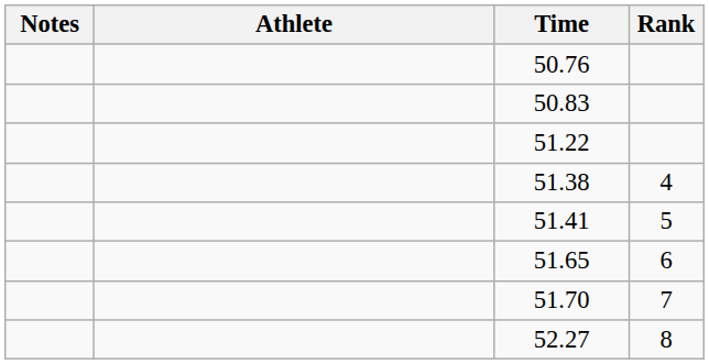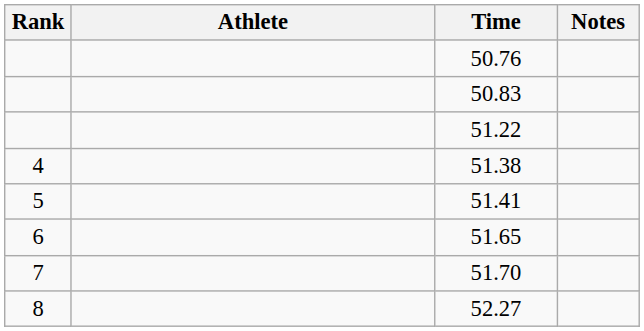 <table class="wikitable" style="text-align:center">
 <tr>
-<th width=50>Notes</th>
+<th width=40>Rank</th>
 <th width=250>Athlete</th>
 <th width=80>Time</th>
-<th width=40>Rank</th>
+<th width=50>Notes</th>
 </tr>
 <tr>
 <td></td>
 <td align=left></td>
 <td>50.76</td>
 <td></td>
 </tr>
 <tr>
 <td></td>
 <td align=left></td>
 <td>50.83</td>
 <td></td>
 </tr>
 <tr>
 <td></td>
 <td align=left></td>
 <td>51.22</td>
 <td></td>
 </tr>
 <tr>
-<td></td>
+<td>4</td>
 <td align=left></td>
 <td>51.38</td>
-<td>4</td>
+<td></td>
 </tr>
 <tr>
-<td></td>
+<td>5</td>
 <td align=left></td>
 <td>51.41</td>
-<td>5</td>
+<td></td>
 </tr>
 <tr>
-<td></td>
+<td>6</td>
 <td align=left></td>
 <td>51.65</td>
-<td>6</td>
+<td></td>
 </tr>
 <tr>
-<td></td>
+<td>7</td>
 <td align=left></td>
 <td>51.70</td>
-<td>7</td>
+<td></td>
 </tr>
 <tr>
-<td></td>
+<td>8</td>
 <td align=left></td>
 <td>52.27</td>
-<td>8</td>
+<td></td>
 </tr>
 </table>
